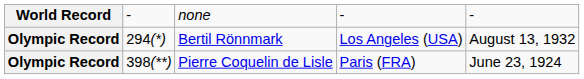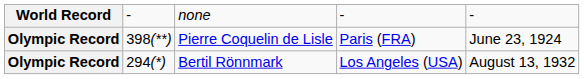 <table class="wikitable">
 <tr>
 <th>World Record</th>
 <td>-</td>
 <td><em>none</em></td>
 <td>-</td>
 <td>-</td>
 </tr>
 <tr>
 <th>Olympic Record</th>
+<td>398<em>(**)</em></td>
+<td> <a href='#'>Pierre Coquelin de Lisle</a></td>
+<td><a href='#'>Paris</a> (<a href='#'>FRA</a>)</td>
+<td>June 23, 1924</td>
+</tr>
+<tr>
+<th>Olympic Record</th>
 <td>294<em>(*)</em></td>
 <td> <a href='#'>Bertil Rönnmark</a></td>
 <td><a href='#'>Los Angeles</a> (<a href='#'>USA</a>)</td>
 <td>August 13, 1932</td>
 </tr>
-<tr>
-<th>Olympic Record</th>
-<td>398<em>(**)</em></td>
-<td> <a href='#'>Pierre Coquelin de Lisle</a></td>
-<td><a href='#'>Paris</a> (<a href='#'>FRA</a>)</td>
-<td>June 23, 1924</td>
-</tr>
 </table>
